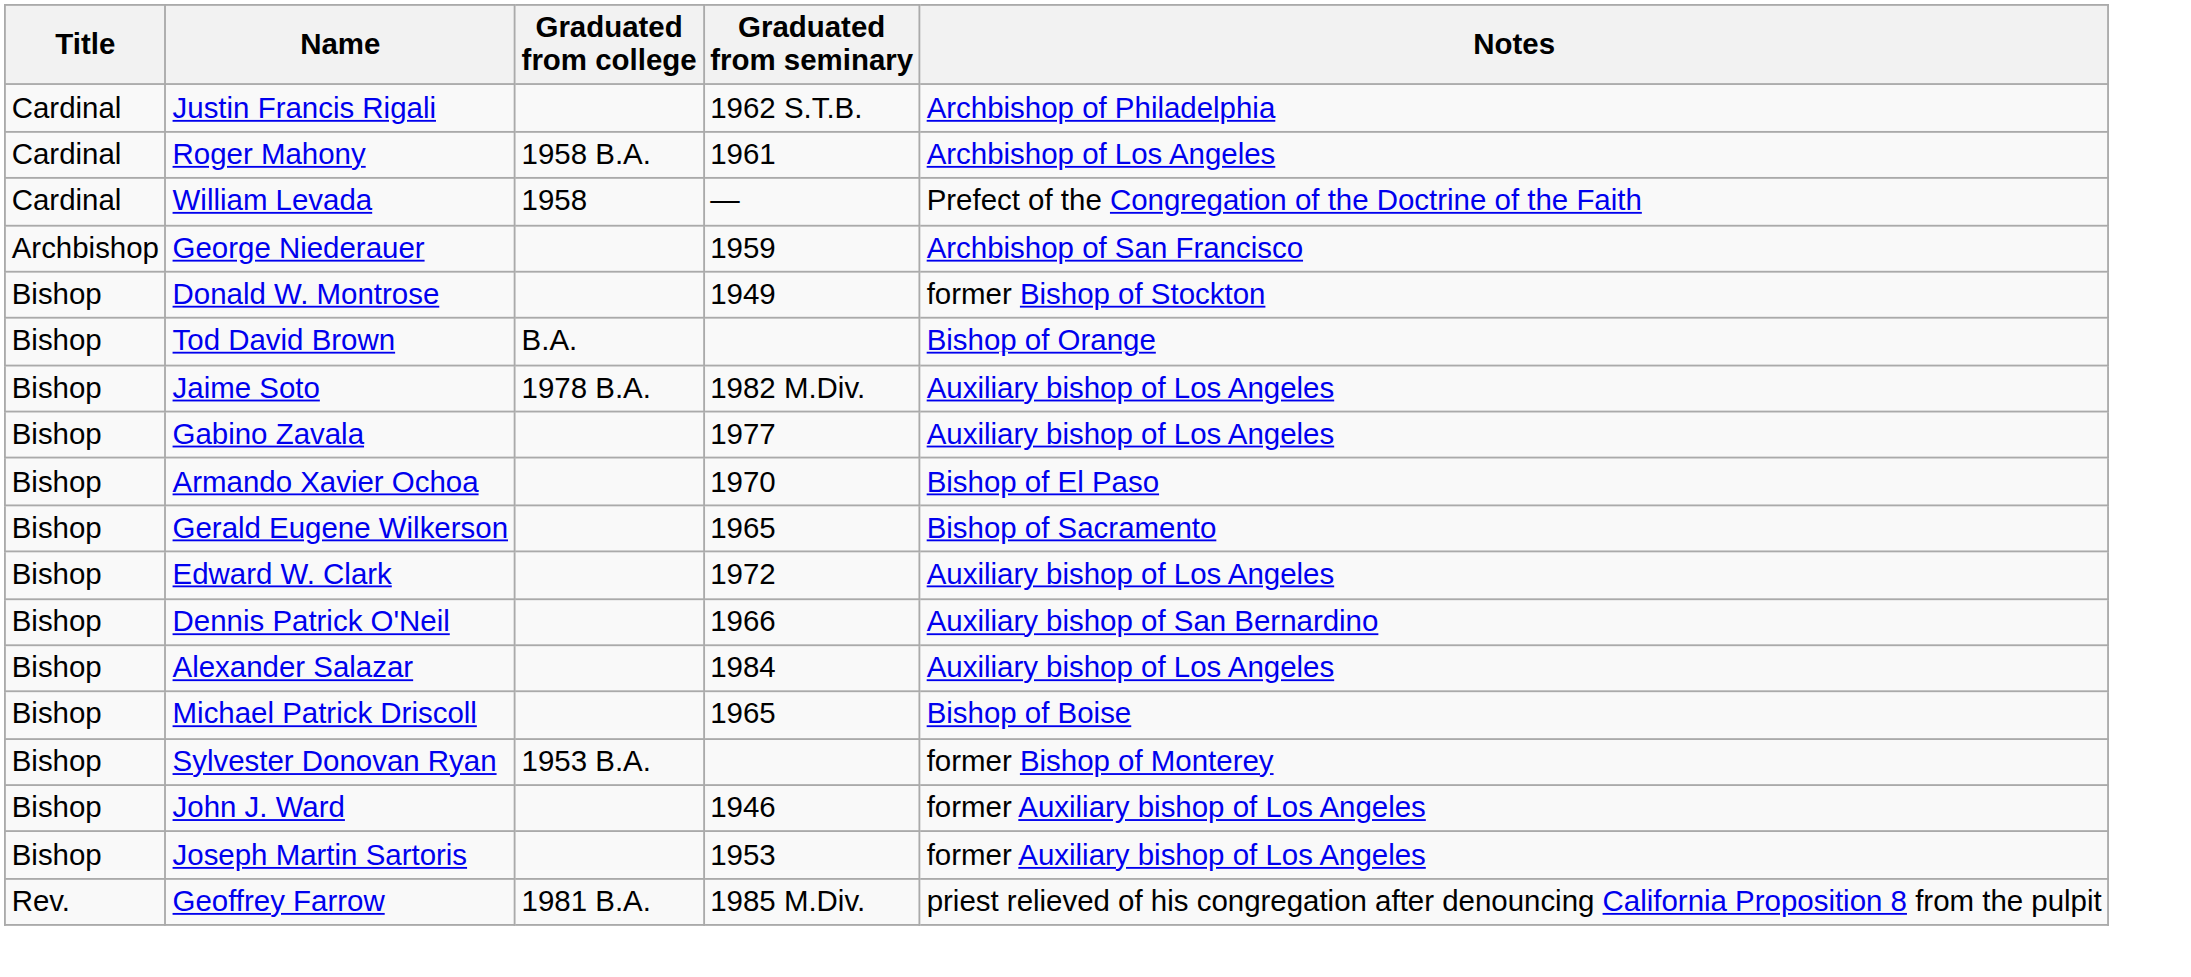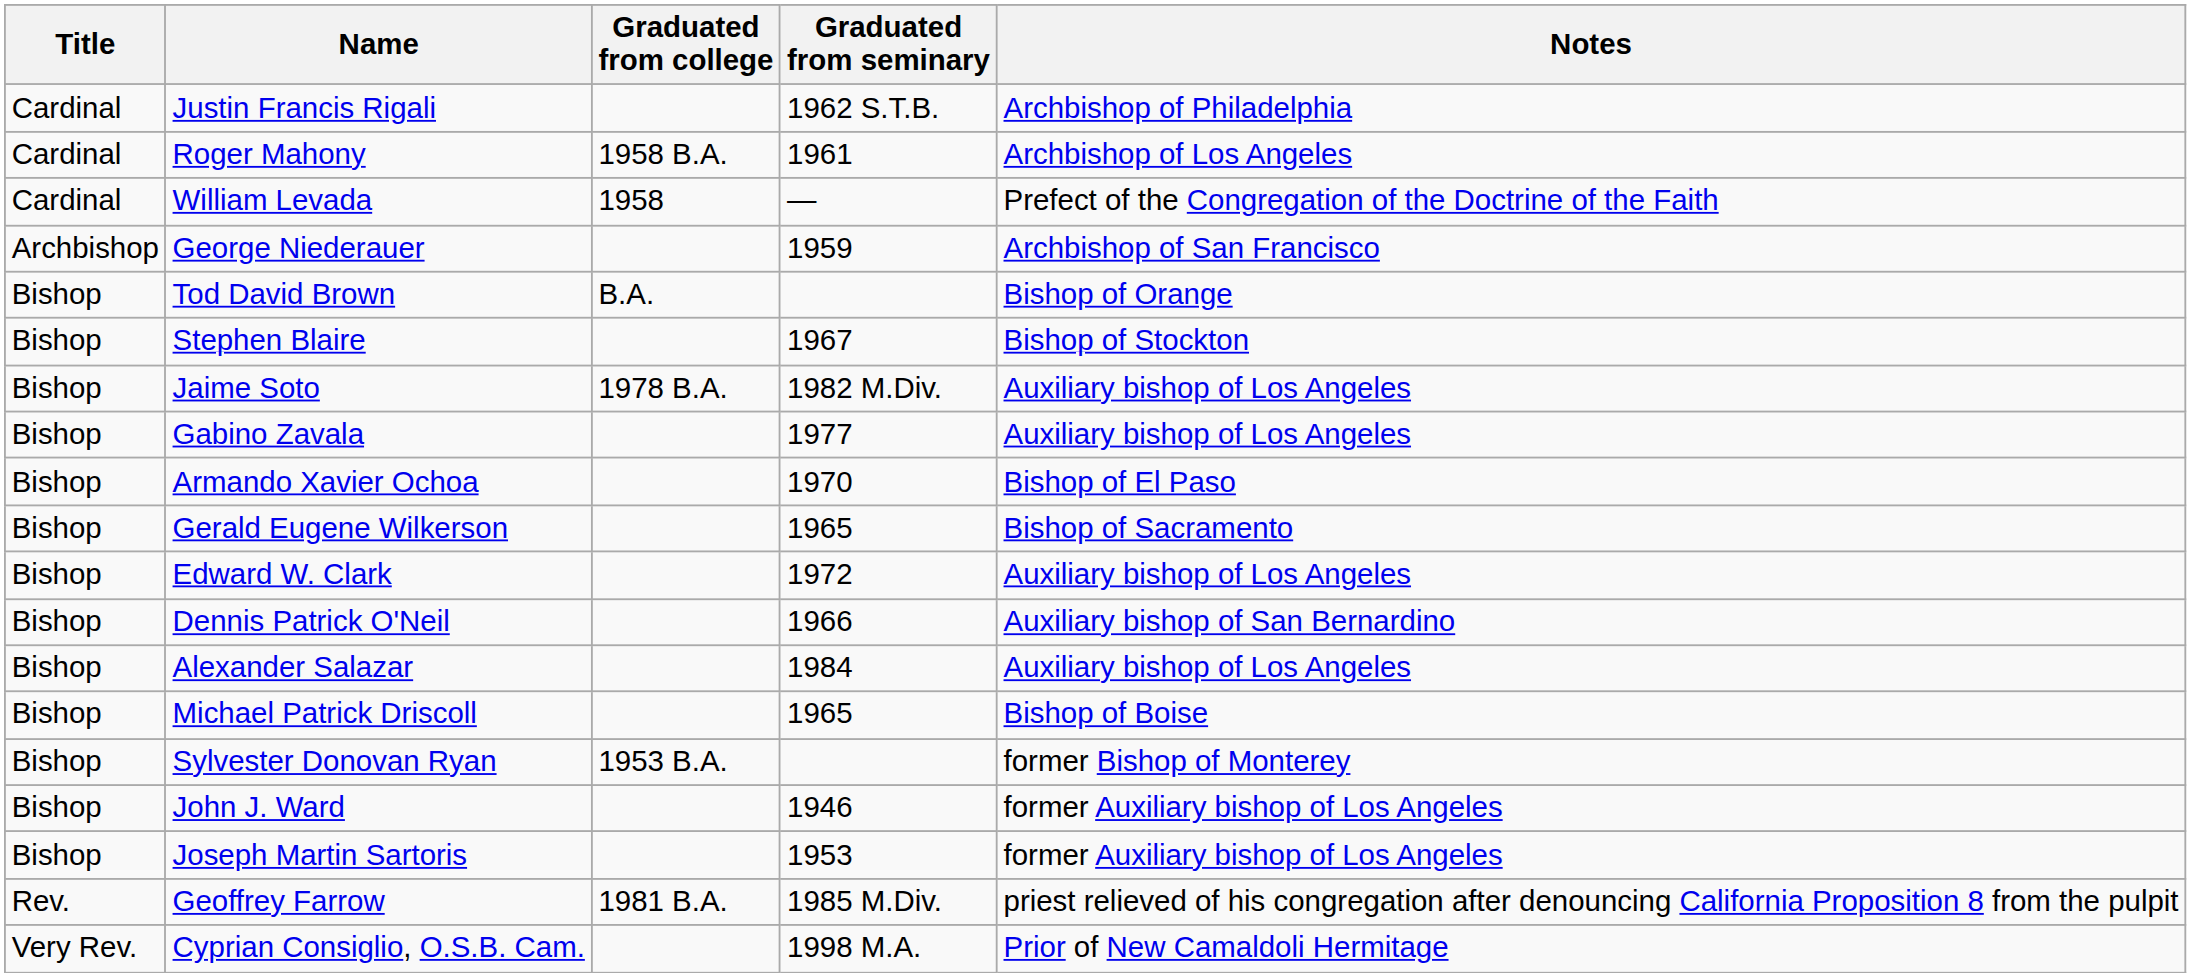 <table class="wikitable sortable" border="1">
 <tr>
 <th>Title</th>
 <th>Name</th>
 <th>Graduated<br>from college</th>
 <th>Graduated<br> from seminary</th>
 <th>Notes</th>
 </tr>
 <tr>
 <td>Cardinal</td>
 <td><a href='#'>Justin Francis Rigali</a></td>
 <td></td>
 <td>1962 S.T.B.</td>
 <td><a href='#'>Archbishop of Philadelphia</a></td>
 </tr>
 <tr>
 <td>Cardinal</td>
 <td><a href='#'>Roger Mahony</a></td>
 <td>1958 B.A.</td>
 <td>1961</td>
 <td><a href='#'>Archbishop of Los Angeles</a></td>
 </tr>
 <tr>
 <td>Cardinal</td>
 <td><a href='#'>William Levada</a></td>
 <td>1958</td>
 <td>—</td>
 <td>Prefect of the <a href='#'>Congregation of the Doctrine of the Faith</a></td>
 </tr>
 <tr>
 <td>Archbishop</td>
 <td><a href='#'>George Niederauer</a></td>
 <td></td>
 <td>1959</td>
 <td><a href='#'>Archbishop of San Francisco</a></td>
 </tr>
 <tr>
 <td>Bishop</td>
-<td><a href='#'>Donald W. Montrose</a></td>
-<td></td>
-<td>1949</td>
-<td>former <a href='#'>Bishop of Stockton</a></td>
-</tr>
-<tr>
-<td>Bishop</td>
 <td><a href='#'>Tod David Brown</a></td>
 <td>B.A.</td>
 <td></td>
 <td><a href='#'>Bishop of Orange</a></td>
+</tr>
+<tr>
+<td>Bishop</td>
+<td><a href='#'>Stephen Blaire</a></td>
+<td></td>
+<td>1967</td>
+<td><a href='#'>Bishop of Stockton</a></td>
 </tr>
 <tr>
 <td>Bishop</td>
 <td><a href='#'>Jaime Soto</a></td>
 <td>1978 B.A.</td>
 <td>1982 M.Div.</td>
 <td><a href='#'>Auxiliary bishop of Los Angeles</a></td>
 </tr>
 <tr>
 <td>Bishop</td>
 <td><a href='#'>Gabino Zavala</a></td>
 <td></td>
 <td>1977</td>
 <td><a href='#'>Auxiliary bishop of Los Angeles</a></td>
 </tr>
 <tr>
 <td>Bishop</td>
 <td><a href='#'>Armando Xavier Ochoa</a></td>
 <td></td>
 <td>1970</td>
 <td><a href='#'>Bishop of El Paso</a></td>
 </tr>
 <tr>
 <td>Bishop</td>
 <td><a href='#'>Gerald Eugene Wilkerson</a></td>
 <td></td>
 <td>1965</td>
 <td><a href='#'>Bishop of Sacramento</a></td>
 </tr>
 <tr>
 <td>Bishop</td>
 <td><a href='#'>Edward W. Clark</a></td>
 <td></td>
 <td>1972</td>
 <td><a href='#'>Auxiliary bishop of Los Angeles</a></td>
 </tr>
 <tr>
 <td>Bishop</td>
 <td><a href='#'>Dennis Patrick O'Neil</a></td>
 <td></td>
 <td>1966</td>
 <td><a href='#'>Auxiliary bishop of San Bernardino</a></td>
 </tr>
 <tr>
 <td>Bishop</td>
 <td><a href='#'>Alexander Salazar</a></td>
 <td></td>
 <td>1984</td>
 <td><a href='#'>Auxiliary bishop of Los Angeles</a></td>
 </tr>
 <tr>
 <td>Bishop</td>
 <td><a href='#'>Michael Patrick Driscoll</a></td>
 <td></td>
 <td>1965</td>
 <td><a href='#'>Bishop of Boise</a></td>
 </tr>
 <tr>
 <td>Bishop</td>
 <td><a href='#'>Sylvester Donovan Ryan</a></td>
 <td>1953 B.A.</td>
 <td></td>
 <td>former <a href='#'>Bishop of Monterey</a></td>
 </tr>
 <tr>
 <td>Bishop</td>
 <td><a href='#'>John J. Ward</a></td>
 <td></td>
 <td>1946</td>
 <td>former <a href='#'>Auxiliary bishop of Los Angeles</a></td>
 </tr>
 <tr>
 <td>Bishop</td>
 <td><a href='#'>Joseph Martin Sartoris</a></td>
 <td></td>
 <td>1953</td>
 <td>former <a href='#'>Auxiliary bishop of Los Angeles</a></td>
 </tr>
 <tr>
 <td>Rev.</td>
 <td><a href='#'>Geoffrey Farrow</a></td>
 <td>1981 B.A.</td>
 <td>1985 M.Div.</td>
 <td>priest relieved of his congregation after denouncing <a href='#'>California Proposition 8</a> from the pulpit</td>
 </tr>
+<tr>
+<td>Very Rev.</td>
+<td><a href='#'>Cyprian Consiglio</a>, <a href='#'>O.S.B. Cam.</a></td>
+<td></td>
+<td>1998 M.A.</td>
+<td><a href='#'>Prior</a> of <a href='#'>New Camaldoli Hermitage</a></td>
+</tr>
 </table>
